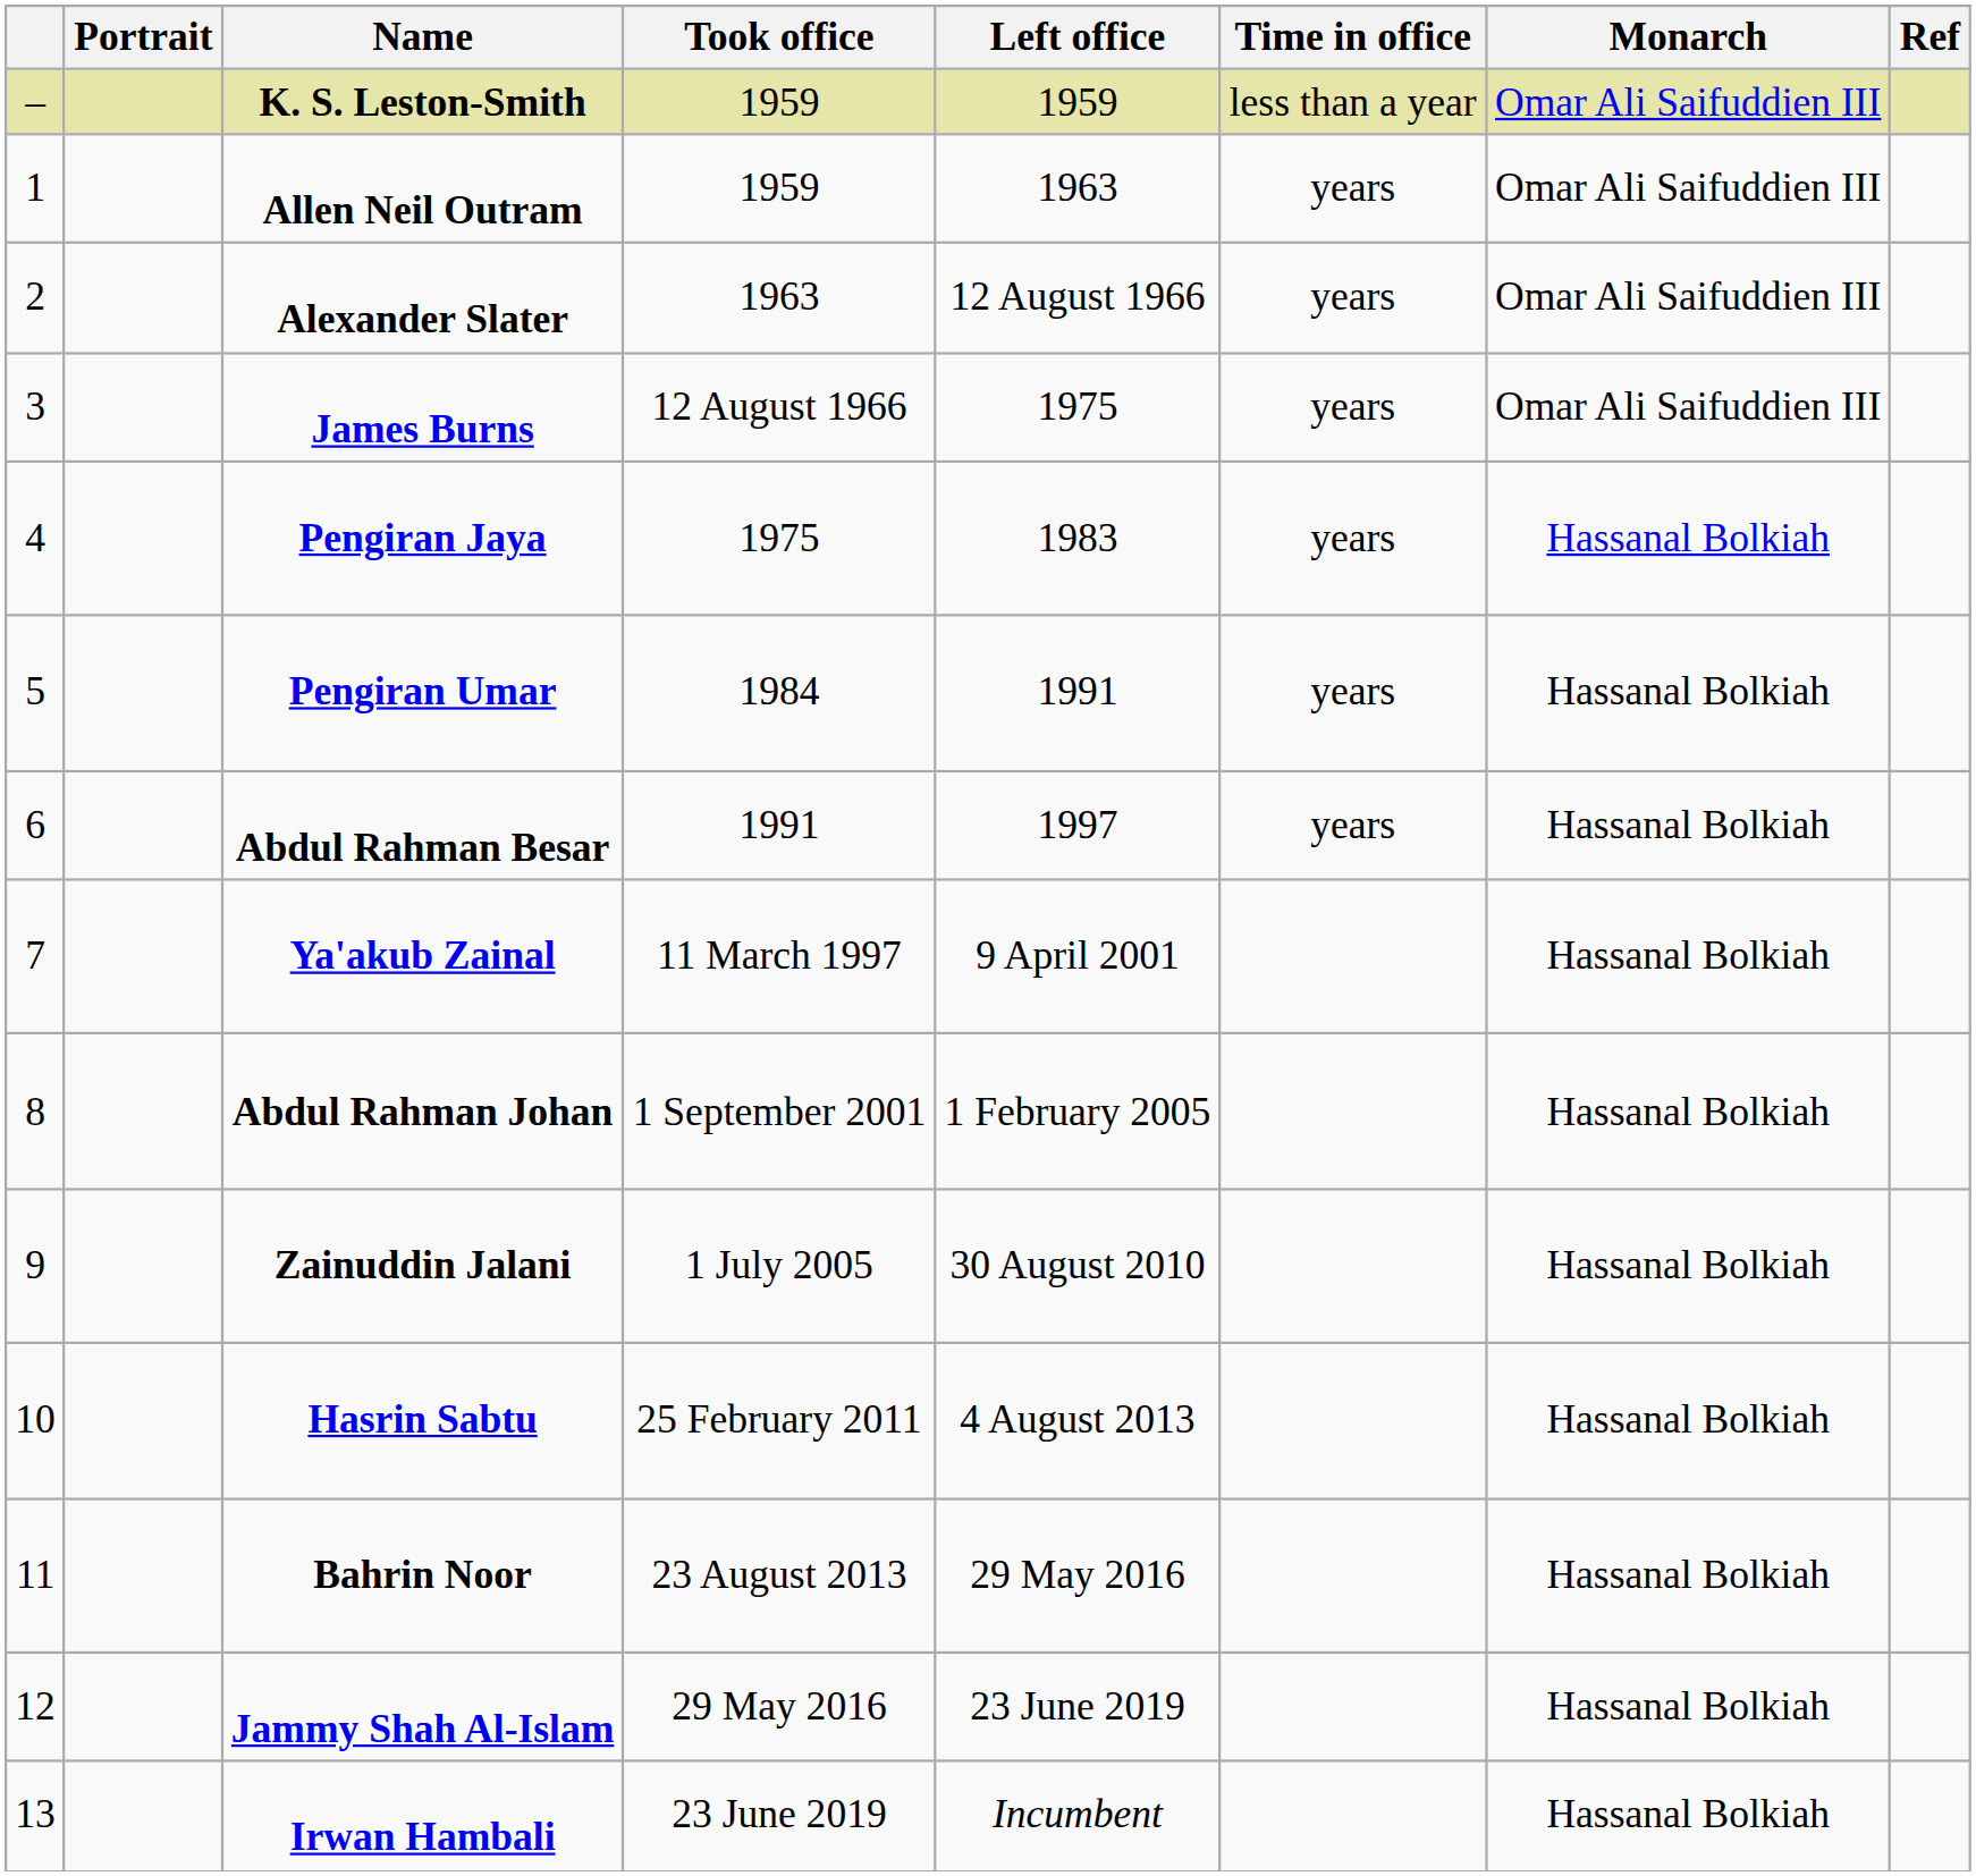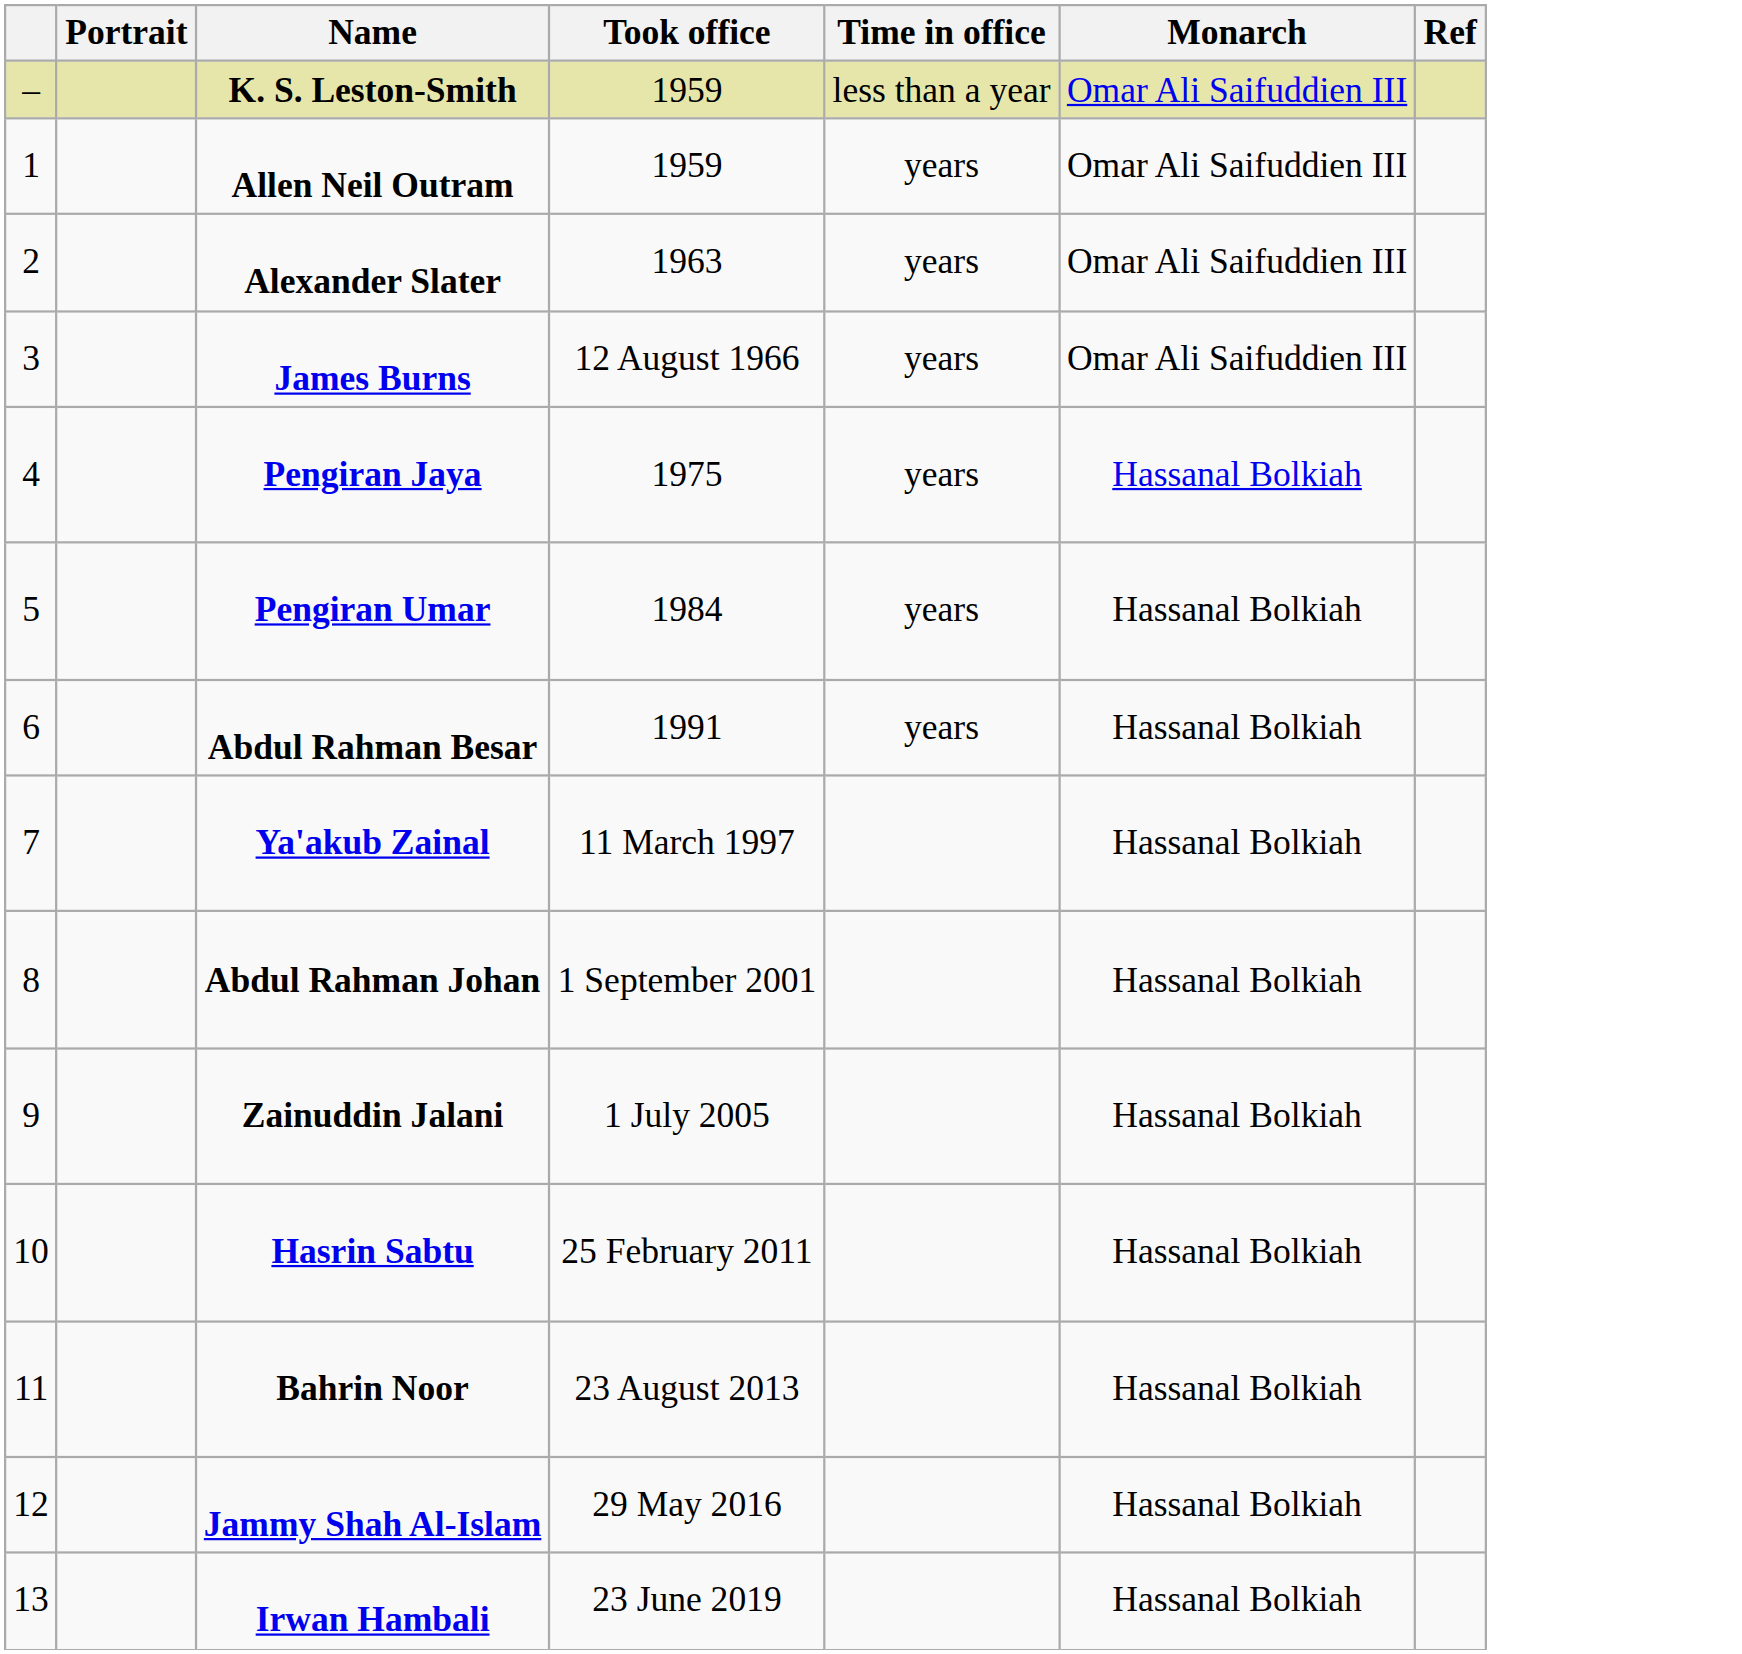 <table class="wikitable sortable" style="text-align:center;">
 <tr>
 <th></th>
 <th>Portrait</th>
 <th>Name</th>
 <th>Took office</th>
-<th>Left office</th>
 <th>Time in office</th>
 <th>Monarch</th>
 <th>Ref</th>
 </tr>
 <tr style="background:#e6e6aa;">
 <td>–</td>
 <td></td>
 <td><strong>K. S. Leston-Smith</strong></td>
-<td>1959</td>
 <td>1959</td>
 <td>less than a year</td>
 <td><a href='#'>Omar Ali Saifuddien III</a></td>
 <td></td>
 </tr>
 <tr>
 <td>1</td>
 <td></td>
 <td><br><strong>Allen Neil Outram</strong><br></td>
 <td>1959</td>
-<td>1963</td>
 <td> years</td>
 <td>Omar Ali Saifuddien III</td>
 <td></td>
 </tr>
 <tr>
 <td>2</td>
 <td></td>
 <td><br><strong>Alexander Slater</strong><br></td>
 <td>1963</td>
-<td>12 August 1966</td>
 <td> years</td>
 <td>Omar Ali Saifuddien III</td>
 <td></td>
 </tr>
 <tr>
 <td>3</td>
 <td></td>
 <td><br><strong><a href='#'>James Burns</a></strong><br></td>
 <td>12 August 1966</td>
-<td>1975</td>
 <td> years</td>
 <td>Omar Ali Saifuddien III</td>
 <td></td>
 </tr>
 <tr>
 <td>4</td>
 <td></td>
 <td><br><strong><a href='#'>Pengiran Jaya</a></strong><br><br></td>
 <td>1975</td>
-<td>1983</td>
 <td> years</td>
 <td><a href='#'>Hassanal Bolkiah</a></td>
 <td></td>
 </tr>
 <tr>
 <td>5</td>
 <td></td>
 <td><br><strong><a href='#'>Pengiran Umar</a></strong><br><br></td>
 <td>1984</td>
-<td>1991</td>
 <td> years</td>
 <td>Hassanal Bolkiah</td>
 <td></td>
 </tr>
 <tr>
 <td>6</td>
 <td></td>
 <td><br><strong>Abdul Rahman Besar</strong><br></td>
 <td>1991</td>
-<td>1997</td>
 <td> years</td>
 <td>Hassanal Bolkiah</td>
 <td></td>
 </tr>
 <tr>
 <td>7</td>
 <td></td>
 <td><br><strong><a href='#'>Ya'akub Zainal</a></strong><br><br></td>
 <td>11 March 1997</td>
-<td>9 April 2001</td>
 <td></td>
 <td>Hassanal Bolkiah</td>
 <td></td>
 </tr>
 <tr>
 <td>8</td>
 <td></td>
 <td><br><strong>Abdul Rahman Johan</strong><br><br></td>
 <td>1 September 2001</td>
-<td>1 February 2005</td>
 <td></td>
 <td>Hassanal Bolkiah</td>
 <td></td>
 </tr>
 <tr>
 <td>9</td>
 <td></td>
 <td><br><strong>Zainuddin Jalani</strong><br><br></td>
 <td>1 July 2005</td>
-<td>30 August 2010</td>
 <td></td>
 <td>Hassanal Bolkiah</td>
 <td></td>
 </tr>
 <tr>
 <td>10</td>
 <td></td>
 <td><br><strong><a href='#'>Hasrin Sabtu</a></strong><br><br></td>
 <td>25 February 2011</td>
-<td>4 August 2013</td>
 <td></td>
 <td>Hassanal Bolkiah</td>
 <td></td>
 </tr>
 <tr>
 <td>11</td>
 <td></td>
 <td><br> <strong>Bahrin Noor</strong> <br><br></td>
 <td>23 August 2013</td>
-<td>29 May 2016</td>
 <td></td>
 <td>Hassanal Bolkiah</td>
 <td></td>
 </tr>
 <tr>
 <td>12</td>
 <td></td>
 <td><br> <strong><a href='#'>Jammy Shah Al-Islam</a></strong> <br></td>
 <td>29 May 2016</td>
-<td>23 June 2019</td>
 <td></td>
 <td>Hassanal Bolkiah</td>
 <td></td>
 </tr>
 <tr>
 <td>13</td>
 <td></td>
 <td><br> <strong><a href='#'>Irwan Hambali</a></strong> <br></td>
 <td>23 June 2019</td>
-<td><em>Incumbent</em></td>
 <td></td>
 <td>Hassanal Bolkiah</td>
 <td></td>
 </tr>
 </table>
